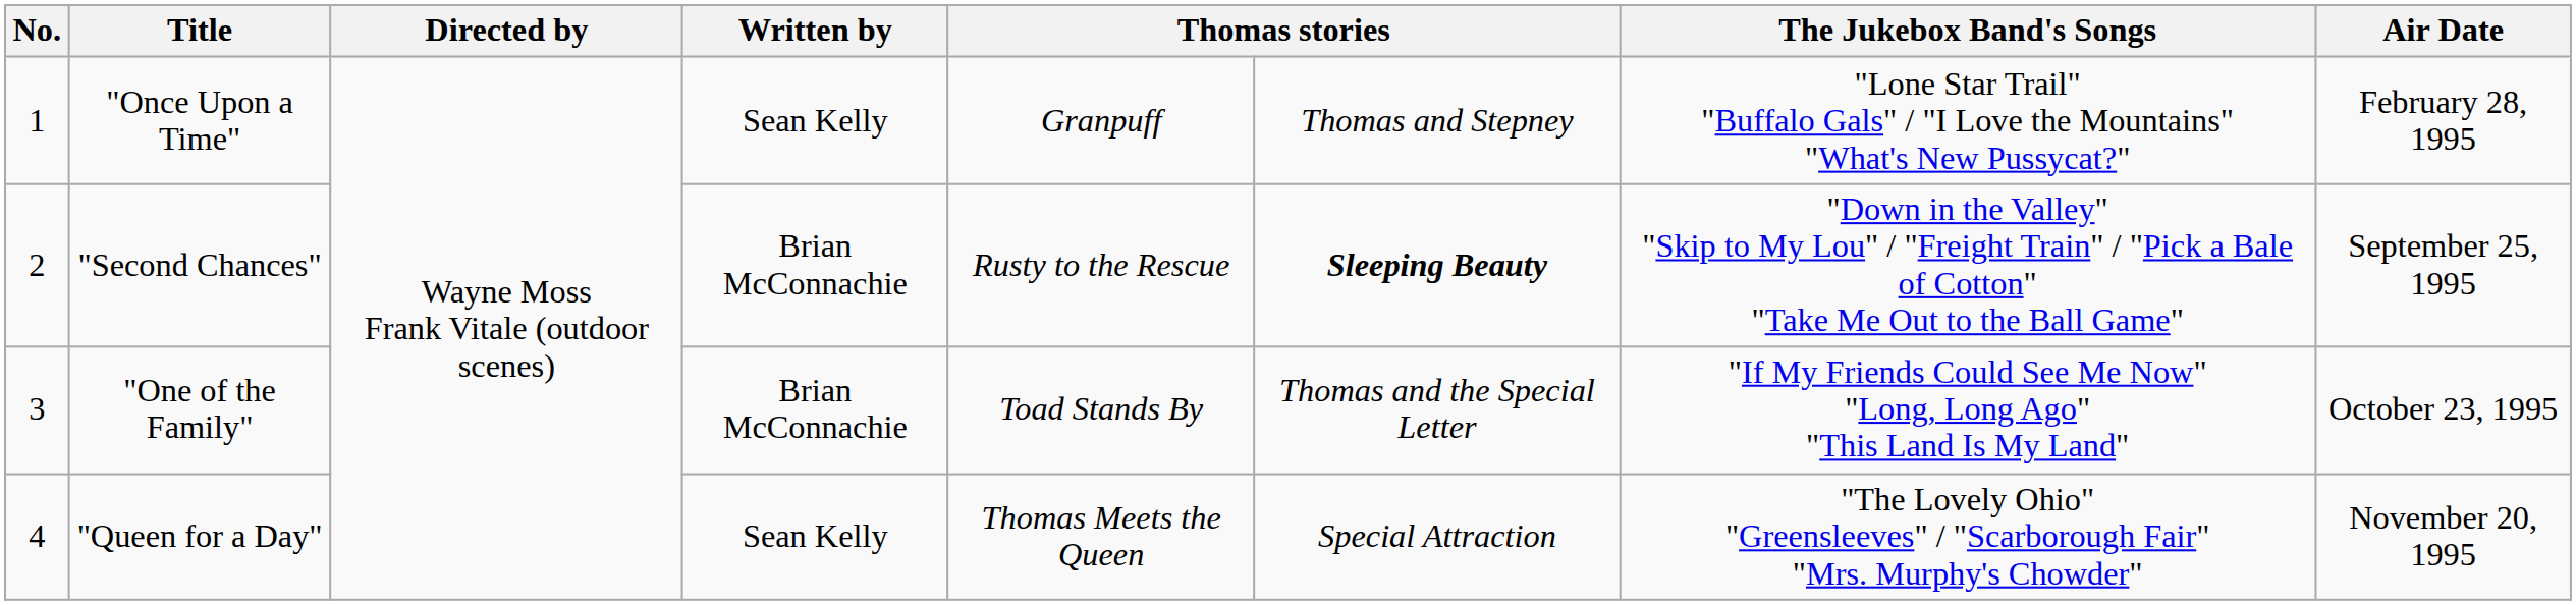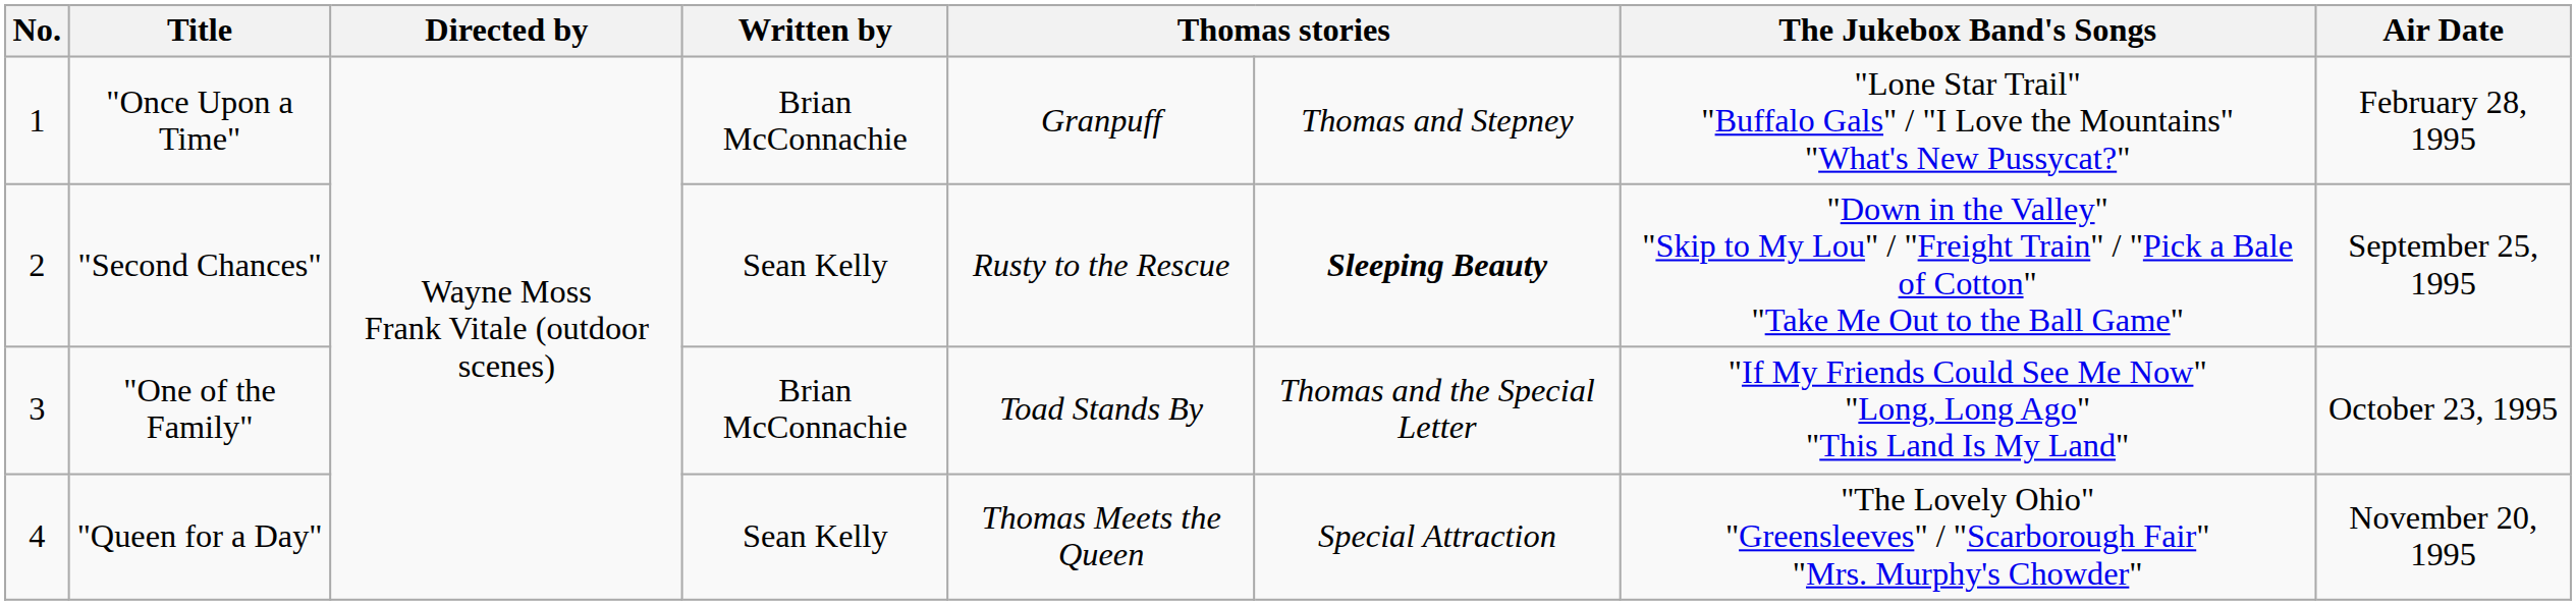 <table class="wikitable" style="text-align:center;">
 <tr>
 <th>No.</th>
 <th>Title</th>
 <th>Directed by</th>
 <th>Written by</th>
 <th colspan = "2">Thomas stories</th>
 <th>The Jukebox Band's Songs</th>
 <th>Air Date</th>
 </tr>
 <tr>
 <td>1</td>
 <td>"Once Upon a Time"</td>
 <td rowspan="4">Wayne Moss<br>Frank Vitale (outdoor scenes)</td>
-<td>Sean Kelly</td>
+<td>Brian McConnachie</td>
 <td><em>Granpuff</em></td>
 <td><em>Thomas and Stepney</em></td>
 <td>"Lone Star Trail"<br>"<a href='#'>Buffalo Gals</a>" / "I Love the Mountains"<br>"<a href='#'>What's New Pussycat?</a>"</td>
 <td>February 28, 1995</td>
 </tr>
 <tr>
 <td>2</td>
 <td>"Second Chances"</td>
-<td>Brian McConnachie</td>
+<td>Sean Kelly</td>
 <td><em>Rusty to the Rescue</em></td>
 <td><strong><em>Sleeping Beauty</em></strong></td>
 <td>"<a href='#'>Down in the Valley</a>"<br>"<a href='#'>Skip to My Lou</a>" / "<a href='#'>Freight Train</a>" / "<a href='#'>Pick a Bale of Cotton</a>"<br>"<a href='#'>Take Me Out to the Ball Game</a>"</td>
 <td>September 25, 1995</td>
 </tr>
 <tr>
 <td>3</td>
 <td>"One of the Family"</td>
 <td>Brian McConnachie</td>
 <td><em>Toad Stands By</em></td>
 <td><em>Thomas and the Special Letter</em></td>
 <td>"<a href='#'>If My Friends Could See Me Now</a>"<br>"<a href='#'>Long, Long Ago</a>"<br>"<a href='#'>This Land Is My Land</a>"</td>
 <td>October 23, 1995</td>
 </tr>
 <tr>
 <td>4</td>
 <td>"Queen for a Day"</td>
 <td>Sean Kelly</td>
 <td><em>Thomas Meets the Queen</em></td>
 <td><em>Special Attraction</em></td>
 <td>"The Lovely Ohio"<br>"<a href='#'>Greensleeves</a>" / "<a href='#'>Scarborough Fair</a>"<br>"<a href='#'>Mrs. Murphy's Chowder</a>"</td>
 <td>November 20, 1995</td>
 </tr>
 </table>
